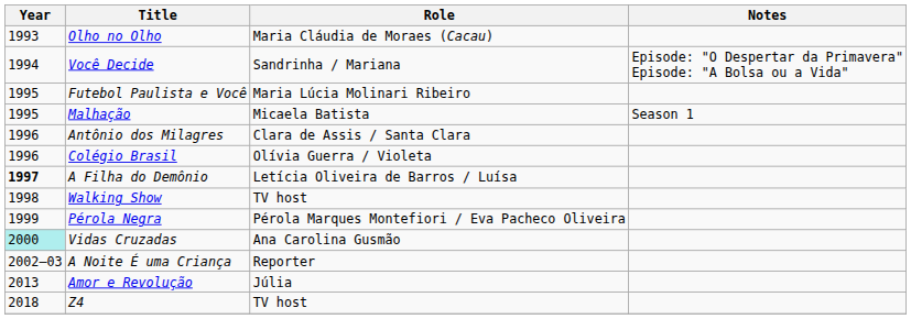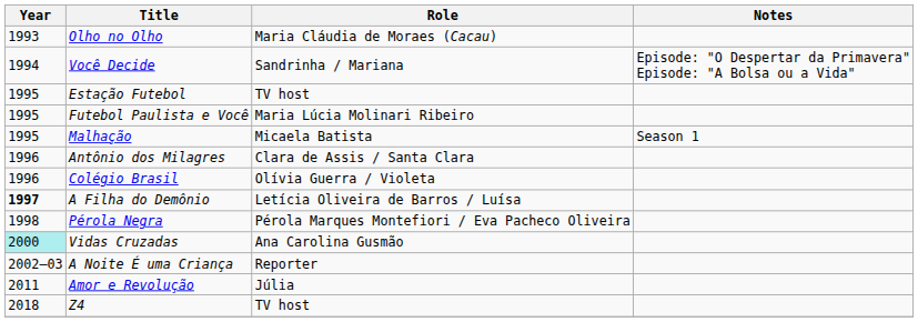 <table class="wikitable">
 <tr>
 <th>Year</th>
 <th>Title</th>
 <th>Role</th>
 <th>Notes</th>
 </tr>
 <tr>
 <td>1993</td>
 <td><em><a href='#'>Olho no Olho</a></em></td>
 <td>Maria Cláudia de Moraes (<em>Cacau</em>)</td>
 <td></td>
 </tr>
 <tr>
 <td>1994</td>
 <td><em><a href='#'>Você Decide</a></em></td>
 <td>Sandrinha / Mariana</td>
 <td>Episode: "O Despertar da Primavera"<br> Episode: "A Bolsa ou a Vida"</td>
+</tr>
+<tr>
+<td>1995</td>
+<td><em>Estação Futebol</em></td>
+<td>TV host</td>
+<td></td>
 </tr>
 <tr>
 <td>1995</td>
 <td><em>Futebol Paulista e Você</em></td>
 <td>Maria Lúcia Molinari Ribeiro</td>
 <td></td>
 </tr>
 <tr>
 <td>1995</td>
 <td><em><a href='#'>Malhação</a></em></td>
 <td>Micaela Batista</td>
 <td>Season 1</td>
 </tr>
 <tr>
 <td>1996</td>
 <td><em>Antônio dos Milagres</em></td>
 <td>Clara de Assis / Santa Clara</td>
 <td></td>
 </tr>
 <tr>
 <td>1996</td>
 <td><em><a href='#'>Colégio Brasil</a></em></td>
 <td>Olívia Guerra / Violeta</td>
 <td></td>
 </tr>
 <tr>
 <td><strong>1997</strong></td>
 <td><em>A Filha do Demônio</em></td>
 <td>Letícia Oliveira de Barros / Luísa</td>
 <td></td>
 </tr>
 <tr>
 <td>1998</td>
-<td><em><a href='#'>Walking Show</a></em></td>
-<td>TV host</td>
-<td></td>
-</tr>
-<tr>
-<td>1999</td>
 <td><em><a href='#'>Pérola Negra</a></em></td>
 <td>Pérola Marques Montefiori / Eva Pacheco Oliveira</td>
 <td></td>
 </tr>
 <tr>
 <td style="background: paleturquoise;">2000</td>
 <td><em>Vidas Cruzadas</em></td>
 <td>Ana Carolina Gusmão</td>
 <td></td>
 </tr>
 <tr>
 <td>2002–03</td>
 <td><em>A Noite É uma Criança</em></td>
 <td>Reporter</td>
 <td></td>
 </tr>
 <tr>
-<td>2013</td>
+<td>2011</td>
 <td><em><a href='#'>Amor e Revolução</a></em></td>
 <td>Júlia</td>
 <td></td>
 </tr>
 <tr>
 <td>2018</td>
 <td><em>Z4</em></td>
 <td>TV host</td>
 <td></td>
 </tr>
 <tr>
 </tr>
 </table>
